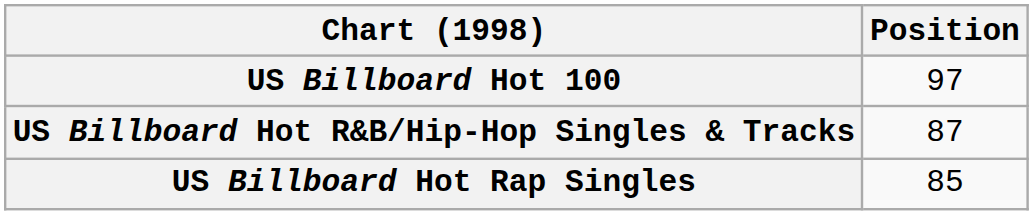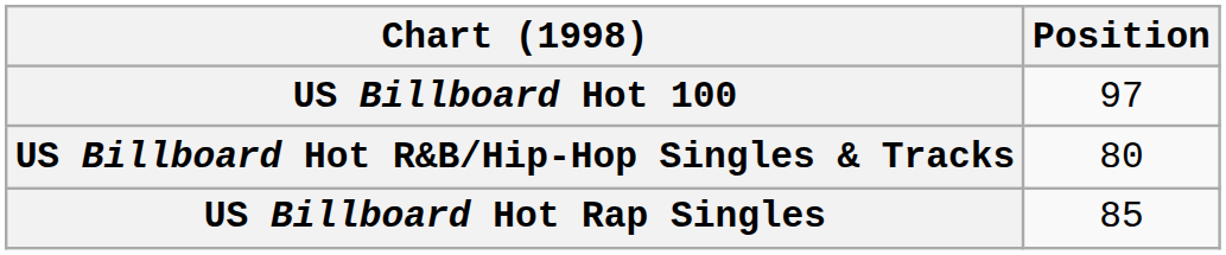 <table class="wikitable sortable plainrowheaders">
 <tr>
 <th scope="col">Chart (1998)</th>
 <th scope="col">Position</th>
 </tr>
 <tr>
 <th scope="row">US <em>Billboard</em> Hot 100</th>
 <td align="center">97</td>
 </tr>
 <tr>
 <th scope="row">US <em>Billboard</em> Hot R&B/Hip-Hop Singles & Tracks</th>
-<td align="center">87</td>
+<td align="center">80</td>
 </tr>
 <tr>
 <th scope="row">US <em>Billboard</em> Hot Rap Singles</th>
 <td align="center">85</td>
 </tr>
 </table>
